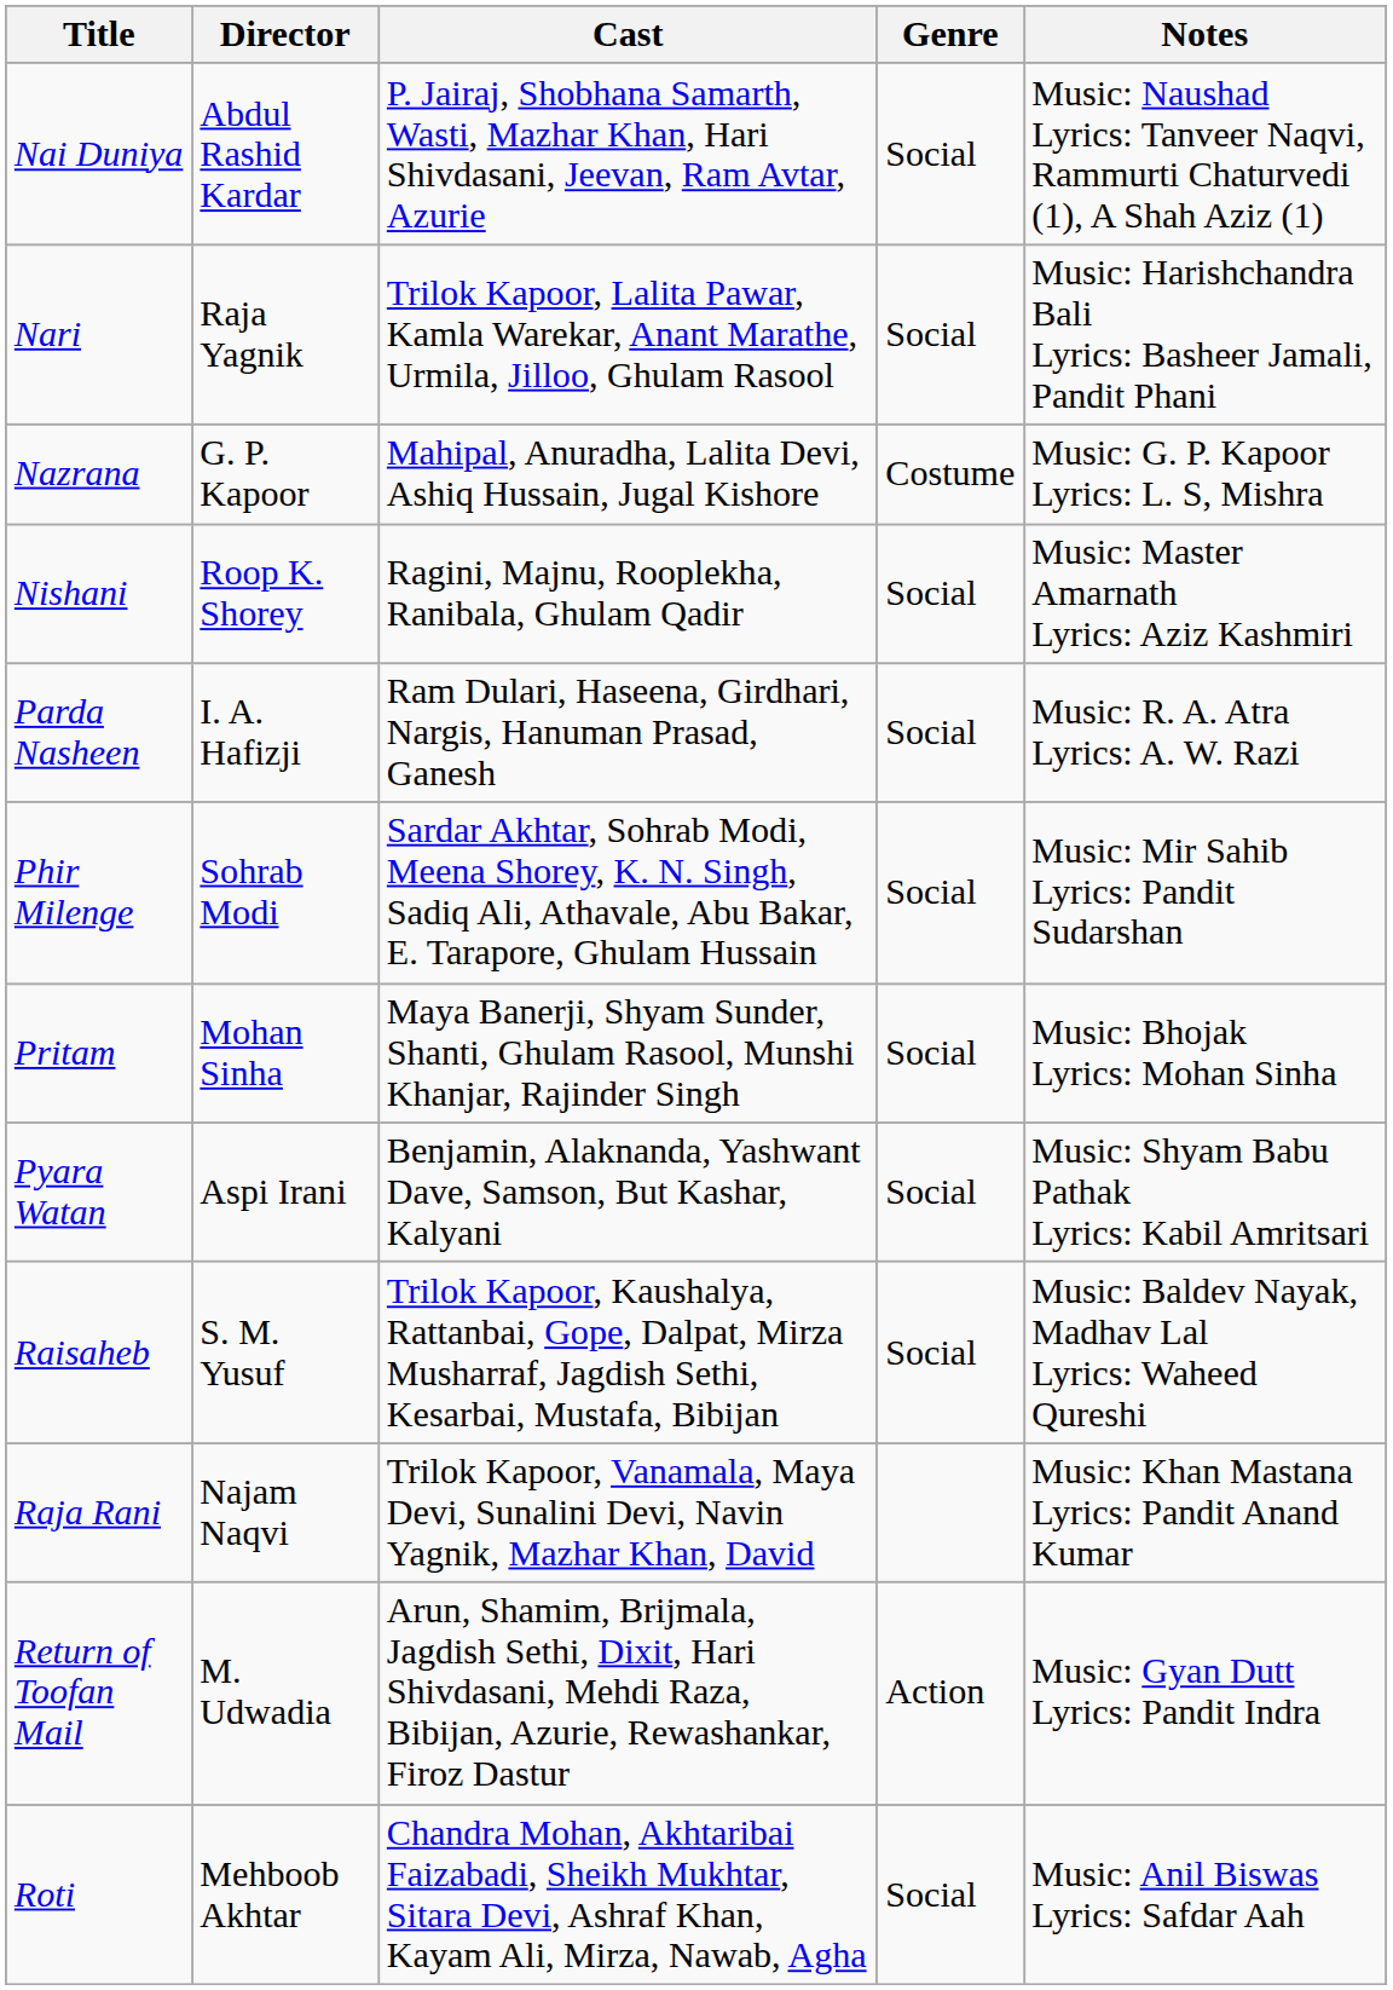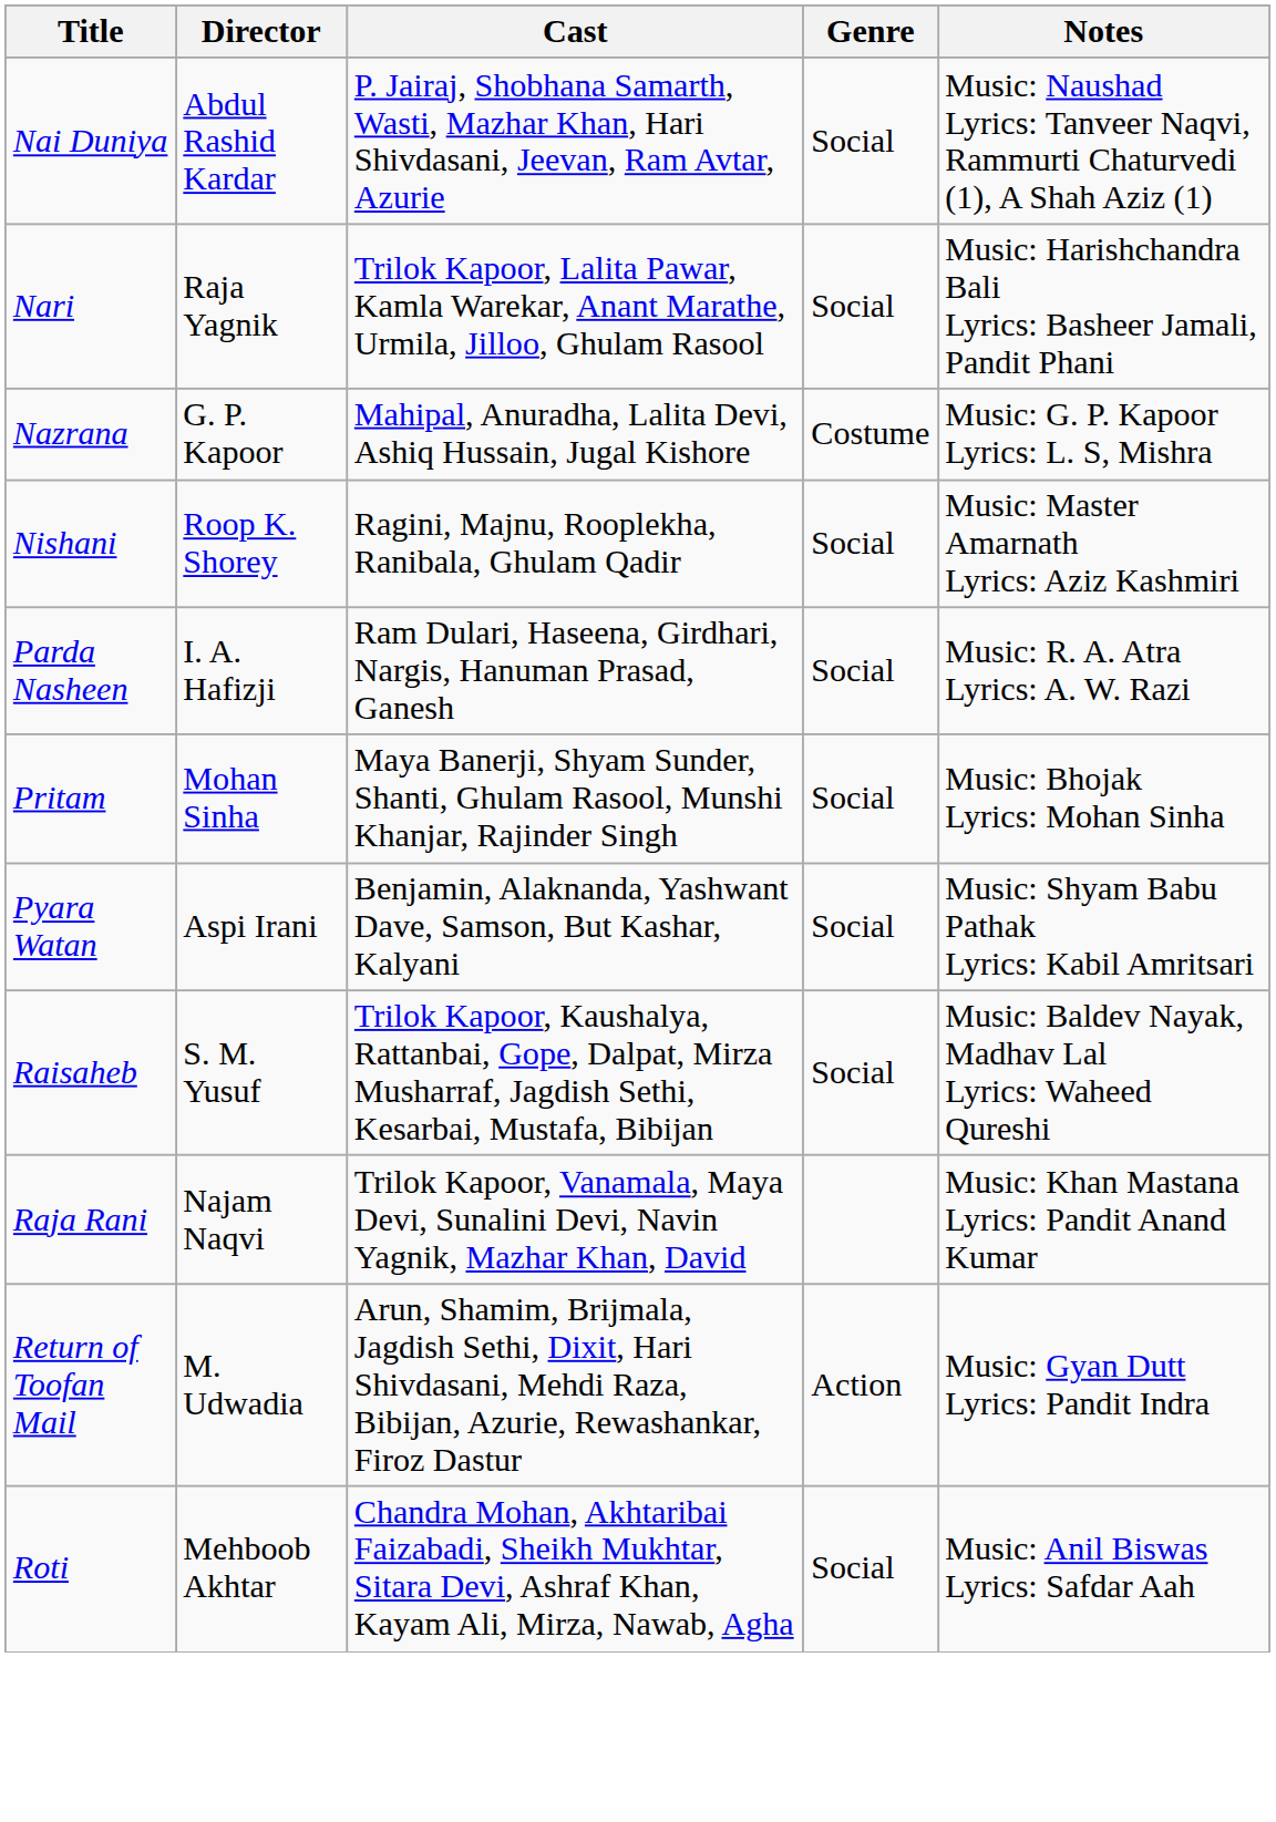 <table class="wikitable">
 <tr>
 <th>Title</th>
 <th>Director</th>
 <th>Cast</th>
 <th>Genre</th>
 <th>Notes</th>
 </tr>
 <tr>
 <td><em><a href='#'>Nai Duniya</a></em></td>
 <td><a href='#'>Abdul Rashid Kardar</a></td>
 <td><a href='#'>P. Jairaj</a>, <a href='#'>Shobhana Samarth</a>, <a href='#'>Wasti</a>, <a href='#'>Mazhar Khan</a>, Hari Shivdasani, <a href='#'>Jeevan</a>, <a href='#'>Ram Avtar</a>, <a href='#'>Azurie</a></td>
 <td>Social</td>
 <td>Music: <a href='#'>Naushad</a><br>Lyrics:  Tanveer Naqvi, Rammurti Chaturvedi (1), A Shah Aziz (1)</td>
 </tr>
 <tr>
 <td><em><a href='#'>Nari</a></em></td>
 <td>Raja Yagnik</td>
 <td><a href='#'>Trilok Kapoor</a>, <a href='#'>Lalita Pawar</a>,  Kamla Warekar, <a href='#'>Anant Marathe</a>, Urmila, <a href='#'>Jilloo</a>, Ghulam Rasool</td>
 <td>Social</td>
 <td>Music: Harishchandra Bali<br>Lyrics: Basheer Jamali, Pandit Phani</td>
 </tr>
 <tr>
 <td><em><a href='#'>Nazrana</a></em></td>
 <td>G. P. Kapoor</td>
 <td><a href='#'>Mahipal</a>, Anuradha, Lalita Devi, Ashiq Hussain, Jugal Kishore</td>
 <td>Costume</td>
 <td>Music: G. P. Kapoor<br>Lyrics: L. S, Mishra</td>
 </tr>
 <tr>
 <td><em><a href='#'>Nishani</a></em></td>
 <td><a href='#'>Roop K. Shorey</a></td>
 <td>Ragini, Majnu, Rooplekha, Ranibala, Ghulam Qadir</td>
 <td>Social</td>
 <td>Music: Master Amarnath<br>Lyrics: Aziz Kashmiri</td>
 </tr>
 <tr>
 <td><em><a href='#'>Parda Nasheen</a></em></td>
 <td>I. A. Hafizji</td>
 <td>Ram Dulari, Haseena, Girdhari, Nargis, Hanuman Prasad, Ganesh</td>
 <td>Social</td>
 <td>Music: R. A. Atra<br>Lyrics: A. W. Razi</td>
-</tr>
-<tr>
-<td><em><a href='#'>Phir Milenge</a></em></td>
-<td><a href='#'>Sohrab Modi</a></td>
-<td><a href='#'>Sardar Akhtar</a>, Sohrab Modi, <a href='#'>Meena Shorey</a>, <a href='#'>K. N. Singh</a>, Sadiq Ali, Athavale, Abu Bakar, E. Tarapore, Ghulam Hussain</td>
-<td>Social</td>
-<td>Music: Mir Sahib<br>Lyrics: Pandit Sudarshan</td>
 </tr>
 <tr>
 <td><em><a href='#'>Pritam</a></em></td>
 <td><a href='#'>Mohan Sinha</a></td>
 <td>Maya Banerji, Shyam Sunder, Shanti, Ghulam Rasool, Munshi Khanjar, Rajinder Singh</td>
 <td>Social</td>
 <td>Music: Bhojak<br>Lyrics: Mohan Sinha</td>
 </tr>
 <tr>
 <td><em><a href='#'>Pyara Watan</a></em></td>
 <td>Aspi Irani</td>
 <td>Benjamin, Alaknanda, Yashwant Dave, Samson, But Kashar, Kalyani</td>
 <td>Social</td>
 <td>Music: Shyam Babu Pathak<br>Lyrics: Kabil Amritsari</td>
 </tr>
 <tr>
 <td><em><a href='#'>Raisaheb</a></em></td>
 <td>S. M. Yusuf</td>
 <td><a href='#'>Trilok Kapoor</a>, Kaushalya, Rattanbai, <a href='#'>Gope</a>, Dalpat, Mirza Musharraf, Jagdish Sethi, Kesarbai, Mustafa, Bibijan</td>
 <td>Social</td>
 <td>Music: Baldev Nayak, Madhav Lal<br>Lyrics: Waheed Qureshi</td>
 </tr>
 <tr>
 <td><em><a href='#'>Raja Rani</a></em></td>
 <td>Najam Naqvi</td>
 <td>Trilok Kapoor, <a href='#'>Vanamala</a>, Maya Devi, Sunalini Devi, Navin Yagnik,  <a href='#'>Mazhar Khan</a>, <a href='#'>David</a></td>
 <td></td>
 <td>Music: Khan Mastana<br>Lyrics: Pandit Anand Kumar</td>
 </tr>
 <tr>
 <td><em><a href='#'>Return of Toofan Mail</a></em></td>
 <td>M. Udwadia</td>
 <td>Arun, Shamim, Brijmala, Jagdish Sethi, <a href='#'>Dixit</a>, Hari Shivdasani, Mehdi Raza, Bibijan, Azurie, Rewashankar, Firoz Dastur</td>
 <td>Action</td>
 <td>Music: <a href='#'>Gyan Dutt</a><br>Lyrics: Pandit Indra</td>
 </tr>
 <tr>
 <td><em><a href='#'>Roti</a></em></td>
 <td>Mehboob Akhtar</td>
 <td><a href='#'>Chandra Mohan</a>, <a href='#'>Akhtaribai Faizabadi</a>, <a href='#'>Sheikh Mukhtar</a>, <a href='#'>Sitara Devi</a>, Ashraf Khan, Kayam Ali, Mirza, Nawab, <a href='#'>Agha</a></td>
 <td>Social</td>
 <td>Music: <a href='#'>Anil Biswas</a><br>Lyrics: Safdar Aah</td>
 </tr>
 <tr>
 </tr>
 </table>
